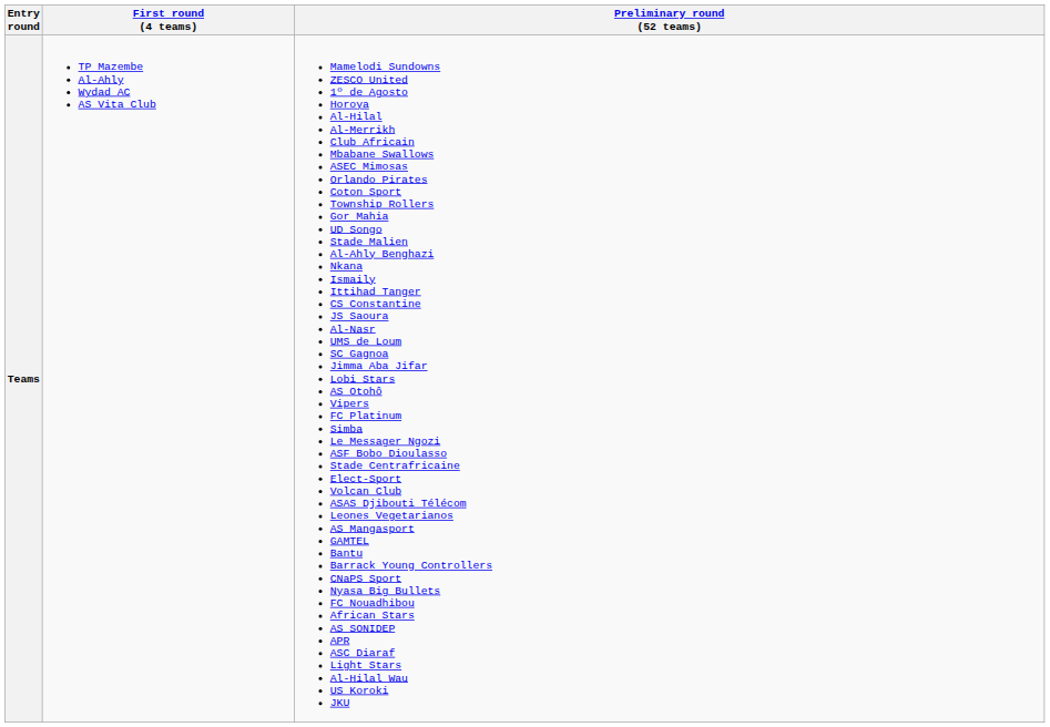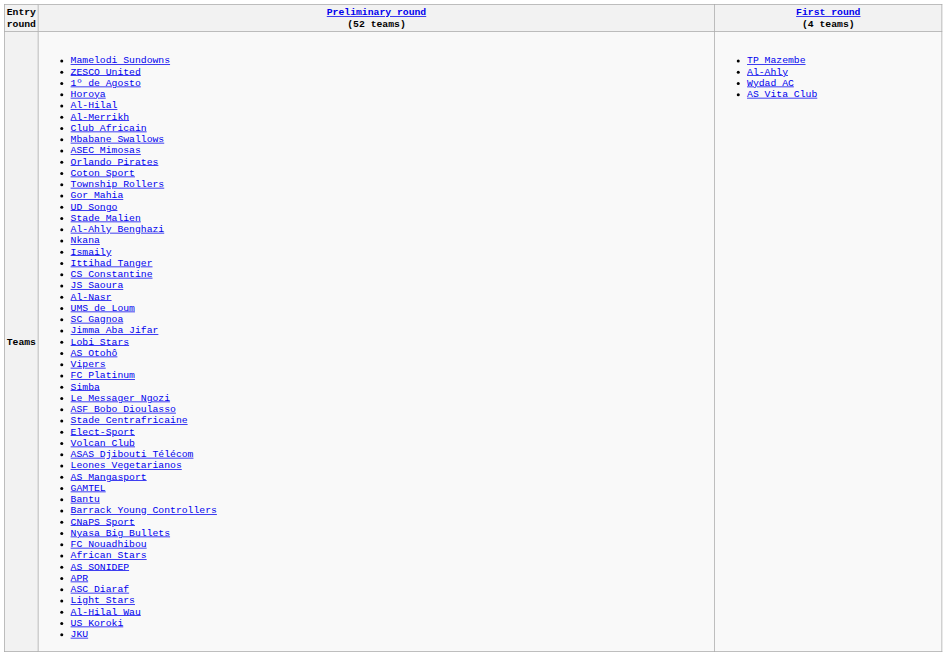 <table class="wikitable">
 <tr>
 <th>Entry round</th>
+<th width=75%><a href='#'>Preliminary round</a><br>(52 teams)</th>
 <th width=25%><a href='#'>First round</a><br>(4 teams)</th>
-<th width=75%><a href='#'>Preliminary round</a><br>(52 teams)</th>
 </tr>
 <tr>
 <th>Teams</th>
+<td valign=top><br><ul><li> <a href='#'>Mamelodi Sundowns</a> </li><li> <a href='#'>ZESCO United</a> </li><li> <a href='#'>1º de Agosto</a> </li><li> <a href='#'>Horoya</a> </li><li> <a href='#'>Al-Hilal</a> </li><li> <a href='#'>Al-Merrikh</a> </li><li> <a href='#'>Club Africain</a> </li><li> <a href='#'>Mbabane Swallows</a> </li><li> <a href='#'>ASEC Mimosas</a> </li><li> <a href='#'>Orlando Pirates</a> </li><li> <a href='#'>Coton Sport</a> </li><li> <a href='#'>Township Rollers</a> </li><li> <a href='#'>Gor Mahia</a> </li><li> <a href='#'>UD Songo</a> </li><li> <a href='#'>Stade Malien</a> </li><li> <a href='#'>Al-Ahly Benghazi</a> </li><li> <a href='#'>Nkana</a> </li><li> <a href='#'>Ismaily</a></li><li> <a href='#'>Ittihad Tanger</a></li><li> <a href='#'>CS Constantine</a></li><li> <a href='#'>JS Saoura</a></li><li> <a href='#'>Al-Nasr</a></li><li> <a href='#'>UMS de Loum</a></li><li> <a href='#'>SC Gagnoa</a></li><li> <a href='#'>Jimma Aba Jifar</a></li><li> <a href='#'>Lobi Stars</a></li><li> <a href='#'>AS Otohô</a></li><li> <a href='#'>Vipers</a></li><li> <a href='#'>FC Platinum</a></li><li> <a href='#'>Simba</a></li><li> <a href='#'>Le Messager Ngozi</a></li><li> <a href='#'>ASF Bobo Dioulasso</a></li><li> <a href='#'>Stade Centrafricaine</a></li><li> <a href='#'>Elect-Sport</a></li><li> <a href='#'>Volcan Club</a></li><li> <a href='#'>ASAS Djibouti Télécom</a></li><li> <a href='#'>Leones Vegetarianos</a></li><li> <a href='#'>AS Mangasport</a></li><li> <a href='#'>GAMTEL</a></li><li> <a href='#'>Bantu</a></li><li> <a href='#'>Barrack Young Controllers</a></li><li> <a href='#'>CNaPS Sport</a></li><li> <a href='#'>Nyasa Big Bullets</a></li><li> <a href='#'>FC Nouadhibou</a></li><li> <a href='#'>African Stars</a></li><li> <a href='#'>AS SONIDEP</a></li><li> <a href='#'>APR</a></li><li> <a href='#'>ASC Diaraf</a></li><li> <a href='#'>Light Stars</a></li><li> <a href='#'>Al-Hilal Wau</a></li><li> <a href='#'>US Koroki</a></li><li> <a href='#'>JKU</a></li></ul></td>
 <td valign=top><br><ul><li> <a href='#'>TP Mazembe</a> </li><li> <a href='#'>Al-Ahly</a> </li><li> <a href='#'>Wydad AC</a> </li><li> <a href='#'>AS Vita Club</a> </li></ul></td>
-<td valign=top><br><ul><li> <a href='#'>Mamelodi Sundowns</a> </li><li> <a href='#'>ZESCO United</a> </li><li> <a href='#'>1º de Agosto</a> </li><li> <a href='#'>Horoya</a> </li><li> <a href='#'>Al-Hilal</a> </li><li> <a href='#'>Al-Merrikh</a> </li><li> <a href='#'>Club Africain</a> </li><li> <a href='#'>Mbabane Swallows</a> </li><li> <a href='#'>ASEC Mimosas</a> </li><li> <a href='#'>Orlando Pirates</a> </li><li> <a href='#'>Coton Sport</a> </li><li> <a href='#'>Township Rollers</a> </li><li> <a href='#'>Gor Mahia</a> </li><li> <a href='#'>UD Songo</a> </li><li> <a href='#'>Stade Malien</a> </li><li> <a href='#'>Al-Ahly Benghazi</a> </li><li> <a href='#'>Nkana</a> </li><li> <a href='#'>Ismaily</a></li><li> <a href='#'>Ittihad Tanger</a></li><li> <a href='#'>CS Constantine</a></li><li> <a href='#'>JS Saoura</a></li><li> <a href='#'>Al-Nasr</a></li><li> <a href='#'>UMS de Loum</a></li><li> <a href='#'>SC Gagnoa</a></li><li> <a href='#'>Jimma Aba Jifar</a></li><li> <a href='#'>Lobi Stars</a></li><li> <a href='#'>AS Otohô</a></li><li> <a href='#'>Vipers</a></li><li> <a href='#'>FC Platinum</a></li><li> <a href='#'>Simba</a></li><li> <a href='#'>Le Messager Ngozi</a></li><li> <a href='#'>ASF Bobo Dioulasso</a></li><li> <a href='#'>Stade Centrafricaine</a></li><li> <a href='#'>Elect-Sport</a></li><li> <a href='#'>Volcan Club</a></li><li> <a href='#'>ASAS Djibouti Télécom</a></li><li> <a href='#'>Leones Vegetarianos</a></li><li> <a href='#'>AS Mangasport</a></li><li> <a href='#'>GAMTEL</a></li><li> <a href='#'>Bantu</a></li><li> <a href='#'>Barrack Young Controllers</a></li><li> <a href='#'>CNaPS Sport</a></li><li> <a href='#'>Nyasa Big Bullets</a></li><li> <a href='#'>FC Nouadhibou</a></li><li> <a href='#'>African Stars</a></li><li> <a href='#'>AS SONIDEP</a></li><li> <a href='#'>APR</a></li><li> <a href='#'>ASC Diaraf</a></li><li> <a href='#'>Light Stars</a></li><li> <a href='#'>Al-Hilal Wau</a></li><li> <a href='#'>US Koroki</a></li><li> <a href='#'>JKU</a></li></ul></td>
 </tr>
 </table>
